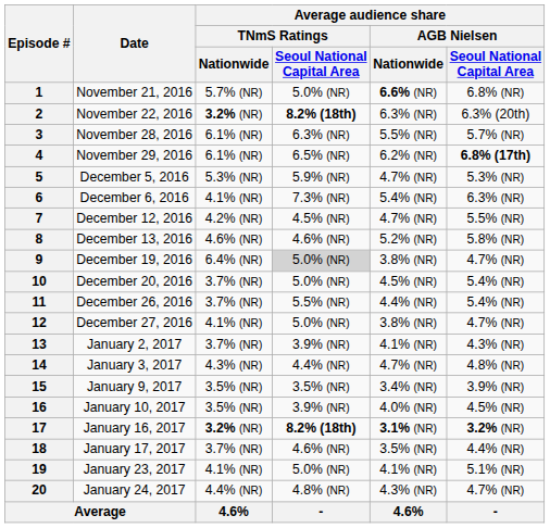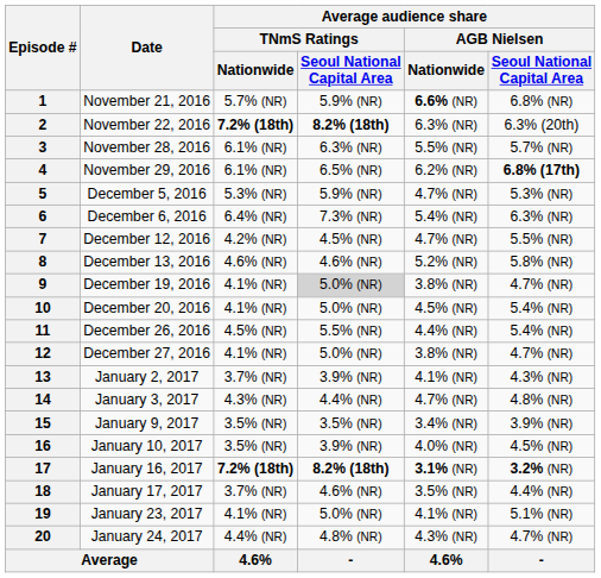 <table class="wikitable" style="text-align:center;">
 <tr>
 <th rowspan="3">Episode #</th>
 <th rowspan="3">Date</th>
 <th colspan="4">Average audience share</th>
 </tr>
 <tr>
 <th colspan="2">TNmS Ratings</th>
 <th colspan="2">AGB Nielsen</th>
 </tr>
 <tr>
 <th>Nationwide</th>
 <th><a href='#'>Seoul National</a><br><a href='#'>Capital Area</a></th>
 <th>Nationwide</th>
 <th><a href='#'>Seoul National</a><br><a href='#'>Capital Area</a></th>
 </tr>
 <tr>
 <th>1</th>
 <td>November 21, 2016</td>
 <td>5.7% <small>(NR)</small></td>
-<td>5.0% <small>(NR)</small></td>
+<td>5.9% <small>(NR)</small></td>
 <td><span><strong>6.6%</strong></span> <small>(NR)</small></td>
 <td>6.8% <small>(NR)</small></td>
 </tr>
 <tr>
 <th>2</th>
 <td>November 22, 2016</td>
-<td><span><strong>3.2%</strong></span> <small>(NR)</small></td>
+<td><span><strong>7.2% (18th)</strong></span></td>
 <td><span><strong>8.2% (18th)</strong></span></td>
 <td>6.3% <small>(NR)</small></td>
 <td>6.3% (20th)</td>
 </tr>
 <tr>
 <th>3</th>
 <td>November 28, 2016</td>
 <td>6.1% <small>(NR)</small></td>
 <td>6.3% <small>(NR)</small></td>
 <td>5.5% <small>(NR)</small></td>
 <td>5.7% <small>(NR)</small></td>
 </tr>
 <tr>
 <th>4</th>
 <td>November 29, 2016</td>
 <td>6.1% <small>(NR)</small></td>
 <td>6.5% <small>(NR)</small></td>
 <td>6.2% <small>(NR)</small></td>
 <td><span><strong>6.8% (17th)</strong></span></td>
 </tr>
 <tr>
 <th>5</th>
 <td>December 5, 2016</td>
 <td>5.3% <small>(NR)</small></td>
 <td>5.9% <small>(NR)</small></td>
 <td>4.7% <small>(NR)</small></td>
 <td>5.3% <small>(NR)</small></td>
 </tr>
 <tr>
 <th>6</th>
 <td>December 6, 2016</td>
-<td>4.1% <small>(NR)</small></td>
+<td>6.4% <small>(NR)</small></td>
 <td>7.3% <small>(NR)</small></td>
 <td>5.4% <small>(NR)</small></td>
 <td>6.3% <small>(NR)</small></td>
 </tr>
 <tr>
 <th>7</th>
 <td>December 12, 2016</td>
 <td>4.2% <small>(NR)</small></td>
 <td>4.5% <small>(NR)</small></td>
 <td>4.7% <small>(NR)</small></td>
 <td>5.5% <small>(NR)</small></td>
 </tr>
 <tr>
 <th>8</th>
 <td>December 13, 2016</td>
 <td>4.6% <small>(NR)</small></td>
 <td>4.6% <small>(NR)</small></td>
 <td>5.2% <small>(NR)</small></td>
 <td>5.8% <small>(NR)</small></td>
 </tr>
 <tr>
 <th>9</th>
 <td>December 19, 2016</td>
-<td>6.4% <small>(NR)</small></td>
+<td>4.1% <small>(NR)</small></td>
 <td style="background: lightgrey;">5.0% <small>(NR)</small></td>
 <td>3.8% <small>(NR)</small></td>
 <td>4.7% <small>(NR)</small></td>
 </tr>
 <tr>
 <th>10</th>
 <td>December 20, 2016</td>
-<td>3.7% <small>(NR)</small></td>
+<td>4.1% <small>(NR)</small></td>
 <td>5.0% <small>(NR)</small></td>
 <td>4.5% <small>(NR)</small></td>
 <td>5.4% <small>(NR)</small></td>
 </tr>
 <tr>
 <th>11</th>
 <td>December 26, 2016</td>
-<td>3.7% <small>(NR)</small></td>
+<td>4.5% <small>(NR)</small></td>
 <td>5.5% <small>(NR)</small></td>
 <td>4.4% <small>(NR)</small></td>
 <td>5.4% <small>(NR)</small></td>
 </tr>
 <tr>
 <th>12</th>
 <td>December 27, 2016</td>
 <td>4.1% <small>(NR)</small></td>
 <td>5.0% <small>(NR)</small></td>
 <td>3.8% <small>(NR)</small></td>
 <td>4.7% <small>(NR)</small></td>
 </tr>
 <tr>
 <th>13</th>
 <td>January 2, 2017</td>
 <td>3.7% <small>(NR)</small></td>
 <td>3.9% <small>(NR)</small></td>
 <td>4.1% <small>(NR)</small></td>
 <td>4.3% <small>(NR)</small></td>
 </tr>
 <tr>
 <th>14</th>
 <td>January 3, 2017</td>
 <td>4.3% <small>(NR)</small></td>
 <td>4.4% <small>(NR)</small></td>
 <td>4.7% <small>(NR)</small></td>
 <td>4.8% <small>(NR)</small></td>
 </tr>
 <tr>
 <th>15</th>
 <td>January 9, 2017</td>
 <td>3.5% <small>(NR)</small></td>
 <td>3.5% <small>(NR)</small></td>
 <td>3.4% <small>(NR)</small></td>
 <td>3.9% <small>(NR)</small></td>
 </tr>
 <tr>
 <th>16</th>
 <td>January 10, 2017</td>
 <td>3.5% <small>(NR)</small></td>
 <td>3.9% <small>(NR)</small></td>
 <td>4.0% <small>(NR)</small></td>
 <td>4.5% <small>(NR)</small></td>
 </tr>
 <tr>
 <th>17</th>
 <td>January 16, 2017</td>
-<td><span><strong>3.2%</strong></span> <small>(NR)</small></td>
+<td><span><strong>7.2% (18th)</strong></span></td>
 <td><span><strong>8.2% (18th)</strong></span></td>
 <td><span><strong>3.1%</strong></span> <small>(NR)</small></td>
 <td><span><strong>3.2%</strong></span> <small>(NR)</small></td>
 </tr>
 <tr>
 <th>18</th>
 <td>January 17, 2017</td>
 <td>3.7% <small>(NR)</small></td>
 <td>4.6% <small>(NR)</small></td>
 <td>3.5% <small>(NR)</small></td>
 <td>4.4% <small>(NR)</small></td>
 </tr>
 <tr>
 <th>19</th>
 <td>January 23, 2017</td>
 <td>4.1% <small>(NR)</small></td>
 <td>5.0% <small>(NR)</small></td>
 <td>4.1% <small>(NR)</small></td>
 <td>5.1% <small>(NR)</small></td>
 </tr>
 <tr>
 <th>20</th>
 <td>January 24, 2017</td>
 <td>4.4% <small>(NR)</small></td>
 <td>4.8% <small>(NR)</small></td>
 <td>4.3% <small>(NR)</small></td>
 <td>4.7% <small>(NR)</small></td>
 </tr>
 <tr>
 <th colspan="2">Average</th>
 <th>4.6%</th>
 <th>-</th>
 <th>4.6%</th>
 <th>-</th>
 </tr>
 </table>
